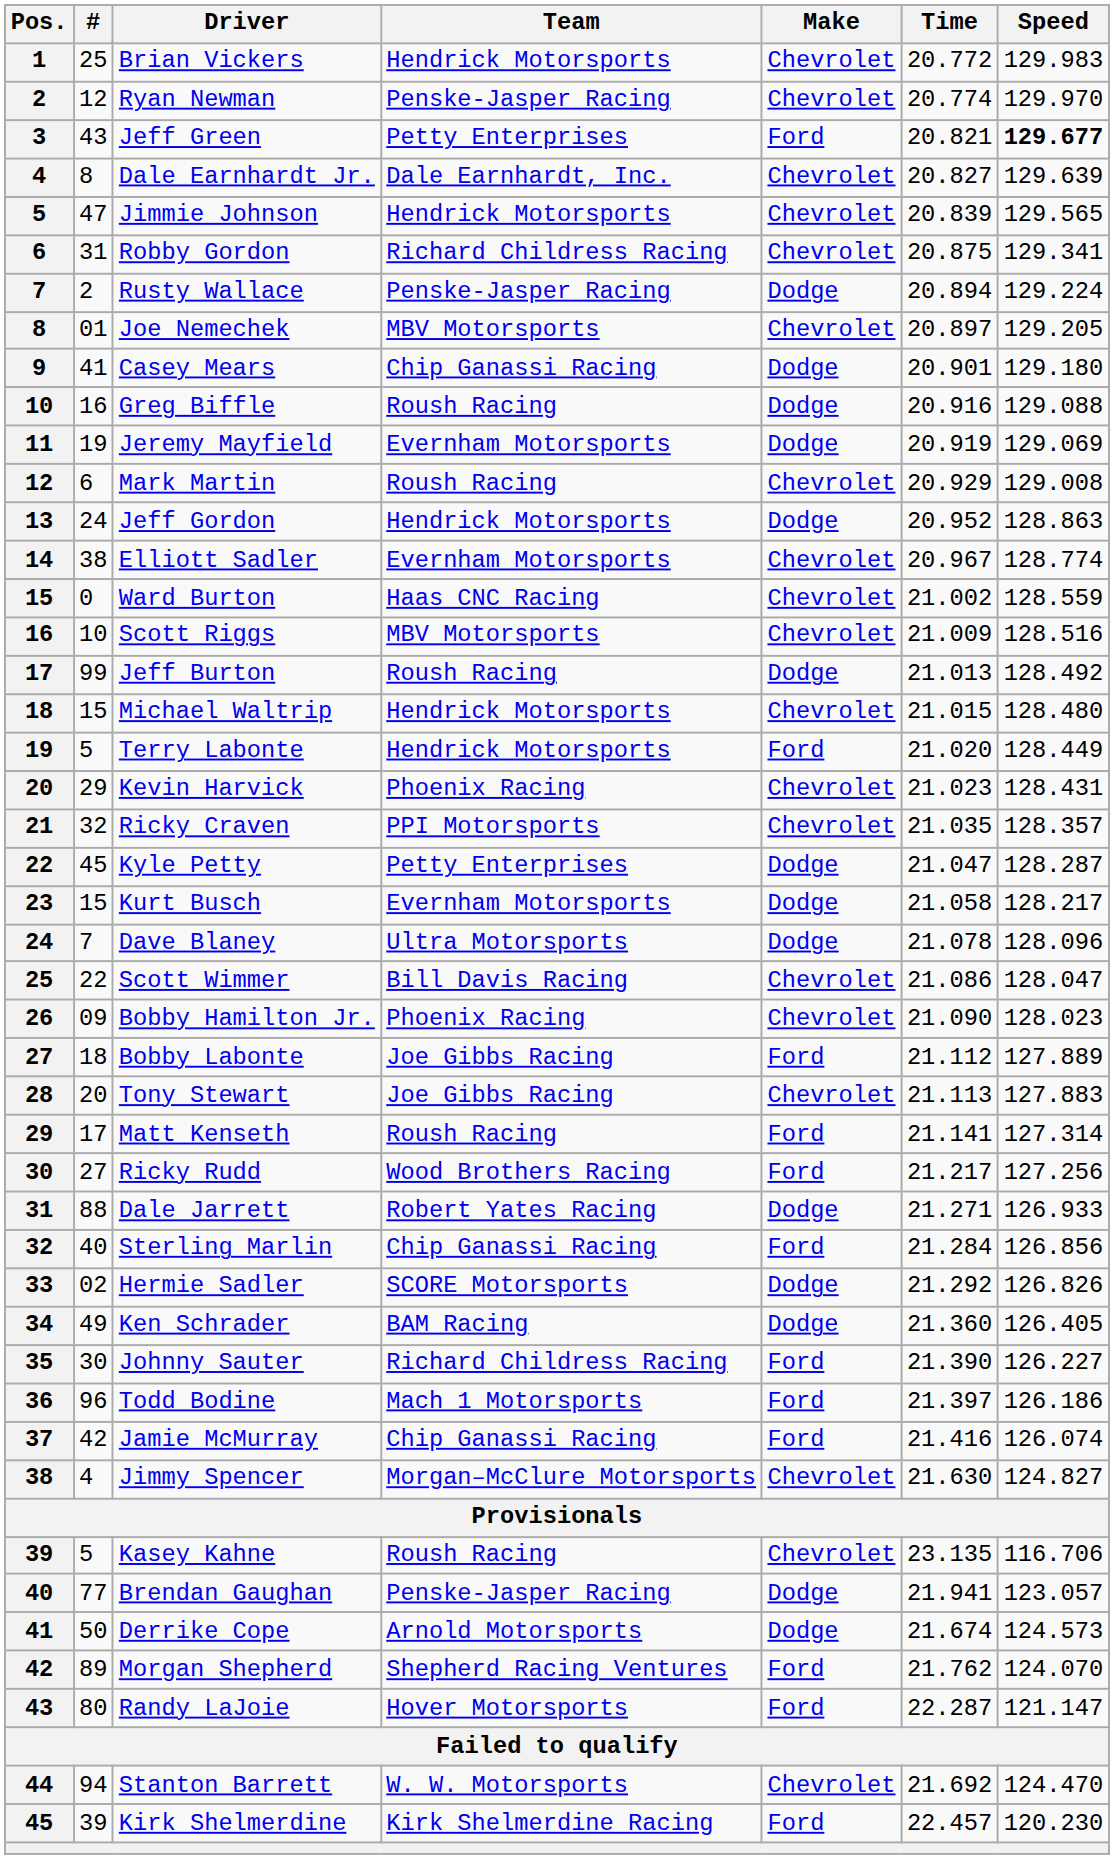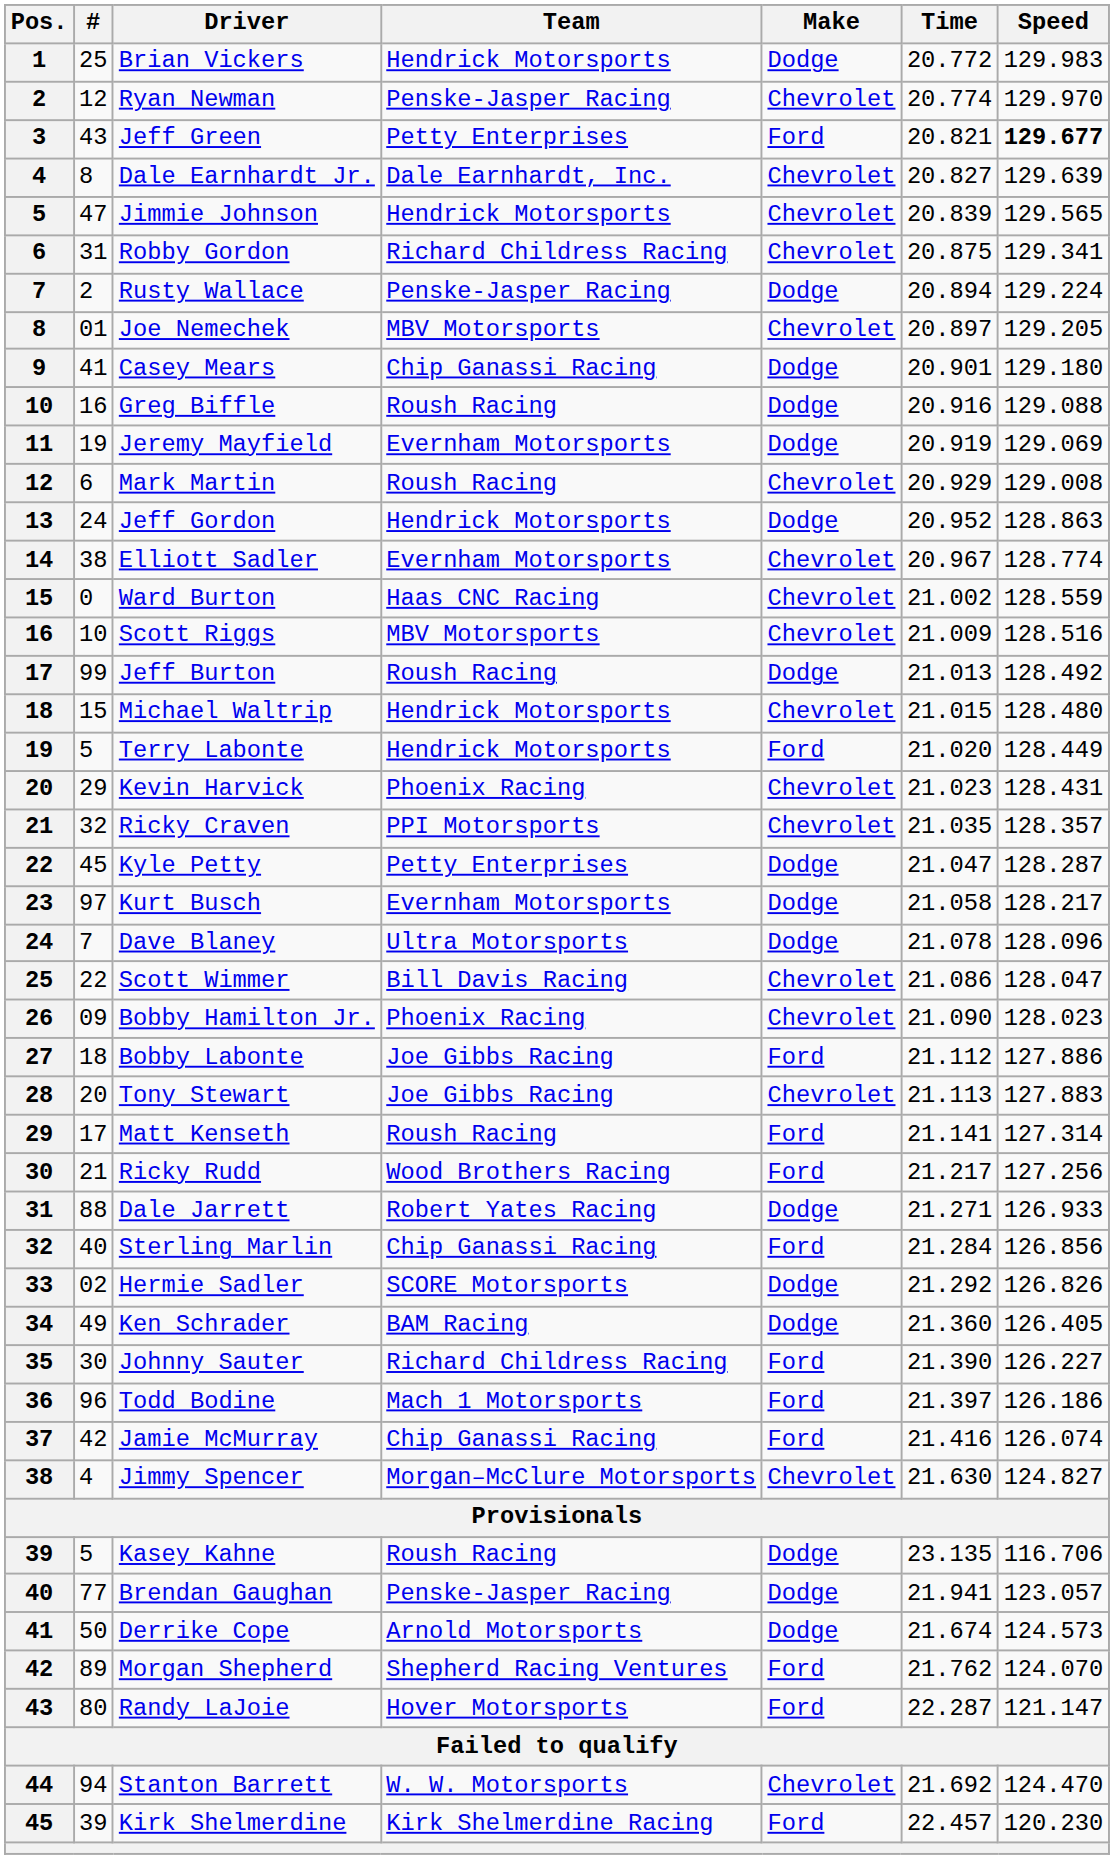 <table class="wikitable" style="font-size:95%">
 <tr>
 <th>Pos.</th>
 <th>#</th>
 <th>Driver</th>
 <th>Team</th>
 <th>Make</th>
 <th>Time</th>
 <th>Speed</th>
 </tr>
 <tr>
 <th>1</th>
 <td>25</td>
 <td><a href='#'>Brian Vickers</a></td>
 <td><a href='#'>Hendrick Motorsports</a></td>
-<td><a href='#'>Chevrolet</a></td>
+<td><a href='#'>Dodge</a></td>
 <td>20.772</td>
 <td>129.983</td>
 </tr>
 <tr>
 <th>2</th>
 <td>12</td>
 <td><a href='#'>Ryan Newman</a></td>
 <td><a href='#'>Penske-Jasper Racing</a></td>
 <td><a href='#'>Chevrolet</a></td>
 <td>20.774</td>
 <td>129.970</td>
 </tr>
 <tr>
 <th>3</th>
 <td>43</td>
 <td><a href='#'>Jeff Green</a></td>
 <td><a href='#'>Petty Enterprises</a></td>
 <td><a href='#'>Ford</a></td>
 <td>20.821</td>
 <td><strong>129.677</strong></td>
 </tr>
 <tr>
 <th>4</th>
 <td>8</td>
 <td><a href='#'>Dale Earnhardt Jr.</a></td>
 <td><a href='#'>Dale Earnhardt, Inc.</a></td>
 <td><a href='#'>Chevrolet</a></td>
 <td>20.827</td>
 <td>129.639</td>
 </tr>
 <tr>
 <th>5</th>
 <td>47</td>
 <td><a href='#'>Jimmie Johnson</a></td>
 <td><a href='#'>Hendrick Motorsports</a></td>
 <td><a href='#'>Chevrolet</a></td>
 <td>20.839</td>
 <td>129.565</td>
 </tr>
 <tr>
 <th>6</th>
 <td>31</td>
 <td><a href='#'>Robby Gordon</a></td>
 <td><a href='#'>Richard Childress Racing</a></td>
 <td><a href='#'>Chevrolet</a></td>
 <td>20.875</td>
 <td>129.341</td>
 </tr>
 <tr>
 <th>7</th>
 <td>2</td>
 <td><a href='#'>Rusty Wallace</a></td>
 <td><a href='#'>Penske-Jasper Racing</a></td>
 <td><a href='#'>Dodge</a></td>
 <td>20.894</td>
 <td>129.224</td>
 </tr>
 <tr>
 <th>8</th>
 <td>01</td>
 <td><a href='#'>Joe Nemechek</a></td>
 <td><a href='#'>MBV Motorsports</a></td>
 <td><a href='#'>Chevrolet</a></td>
 <td>20.897</td>
 <td>129.205</td>
 </tr>
 <tr>
 <th>9</th>
 <td>41</td>
 <td><a href='#'>Casey Mears</a></td>
 <td><a href='#'>Chip Ganassi Racing</a></td>
 <td><a href='#'>Dodge</a></td>
 <td>20.901</td>
 <td>129.180</td>
 </tr>
 <tr>
 <th>10</th>
 <td>16</td>
 <td><a href='#'>Greg Biffle</a></td>
 <td><a href='#'>Roush Racing</a></td>
 <td><a href='#'>Dodge</a></td>
 <td>20.916</td>
 <td>129.088</td>
 </tr>
 <tr>
 <th>11</th>
 <td>19</td>
 <td><a href='#'>Jeremy Mayfield</a></td>
 <td><a href='#'>Evernham Motorsports</a></td>
 <td><a href='#'>Dodge</a></td>
 <td>20.919</td>
 <td>129.069</td>
 </tr>
 <tr>
 <th>12</th>
 <td>6</td>
 <td><a href='#'>Mark Martin</a></td>
 <td><a href='#'>Roush Racing</a></td>
 <td><a href='#'>Chevrolet</a></td>
 <td>20.929</td>
 <td>129.008</td>
 </tr>
 <tr>
 <th>13</th>
 <td>24</td>
 <td><a href='#'>Jeff Gordon</a></td>
 <td><a href='#'>Hendrick Motorsports</a></td>
 <td><a href='#'>Dodge</a></td>
 <td>20.952</td>
 <td>128.863</td>
 </tr>
 <tr>
 <th>14</th>
 <td>38</td>
 <td><a href='#'>Elliott Sadler</a></td>
 <td><a href='#'>Evernham Motorsports</a></td>
 <td><a href='#'>Chevrolet</a></td>
 <td>20.967</td>
 <td>128.774</td>
 </tr>
 <tr>
 <th>15</th>
 <td>0</td>
 <td><a href='#'>Ward Burton</a></td>
 <td><a href='#'>Haas CNC Racing</a></td>
 <td><a href='#'>Chevrolet</a></td>
 <td>21.002</td>
 <td>128.559</td>
 </tr>
 <tr>
 <th>16</th>
 <td>10</td>
 <td><a href='#'>Scott Riggs</a></td>
 <td><a href='#'>MBV Motorsports</a></td>
 <td><a href='#'>Chevrolet</a></td>
 <td>21.009</td>
 <td>128.516</td>
 </tr>
 <tr>
 <th>17</th>
 <td>99</td>
 <td><a href='#'>Jeff Burton</a></td>
 <td><a href='#'>Roush Racing</a></td>
 <td><a href='#'>Dodge</a></td>
 <td>21.013</td>
 <td>128.492</td>
 </tr>
 <tr>
 <th>18</th>
 <td>15</td>
 <td><a href='#'>Michael Waltrip</a></td>
 <td><a href='#'>Hendrick Motorsports</a></td>
 <td><a href='#'>Chevrolet</a></td>
 <td>21.015</td>
 <td>128.480</td>
 </tr>
 <tr>
 <th>19</th>
 <td>5</td>
 <td><a href='#'>Terry Labonte</a></td>
 <td><a href='#'>Hendrick Motorsports</a></td>
 <td><a href='#'>Ford</a></td>
 <td>21.020</td>
 <td>128.449</td>
 </tr>
 <tr>
 <th>20</th>
 <td>29</td>
 <td><a href='#'>Kevin Harvick</a></td>
 <td><a href='#'>Phoenix Racing</a></td>
 <td><a href='#'>Chevrolet</a></td>
 <td>21.023</td>
 <td>128.431</td>
 </tr>
 <tr>
 <th>21</th>
 <td>32</td>
 <td><a href='#'>Ricky Craven</a></td>
 <td><a href='#'>PPI Motorsports</a></td>
 <td><a href='#'>Chevrolet</a></td>
 <td>21.035</td>
 <td>128.357</td>
 </tr>
 <tr>
 <th>22</th>
 <td>45</td>
 <td><a href='#'>Kyle Petty</a></td>
 <td><a href='#'>Petty Enterprises</a></td>
 <td><a href='#'>Dodge</a></td>
 <td>21.047</td>
 <td>128.287</td>
 </tr>
 <tr>
 <th>23</th>
-<td>15</td>
+<td>97</td>
 <td><a href='#'>Kurt Busch</a></td>
 <td><a href='#'>Evernham Motorsports</a></td>
 <td><a href='#'>Dodge</a></td>
 <td>21.058</td>
 <td>128.217</td>
 </tr>
 <tr>
 <th>24</th>
 <td>7</td>
 <td><a href='#'>Dave Blaney</a></td>
 <td><a href='#'>Ultra Motorsports</a></td>
 <td><a href='#'>Dodge</a></td>
 <td>21.078</td>
 <td>128.096</td>
 </tr>
 <tr>
 <th>25</th>
 <td>22</td>
 <td><a href='#'>Scott Wimmer</a></td>
 <td><a href='#'>Bill Davis Racing</a></td>
 <td><a href='#'>Chevrolet</a></td>
 <td>21.086</td>
 <td>128.047</td>
 </tr>
 <tr>
 <th>26</th>
 <td>09</td>
 <td><a href='#'>Bobby Hamilton Jr.</a></td>
 <td><a href='#'>Phoenix Racing</a></td>
 <td><a href='#'>Chevrolet</a></td>
 <td>21.090</td>
 <td>128.023</td>
 </tr>
 <tr>
 <th>27</th>
 <td>18</td>
 <td><a href='#'>Bobby Labonte</a></td>
 <td><a href='#'>Joe Gibbs Racing</a></td>
 <td><a href='#'>Ford</a></td>
 <td>21.112</td>
-<td>127.889</td>
+<td>127.886</td>
 </tr>
 <tr>
 <th>28</th>
 <td>20</td>
 <td><a href='#'>Tony Stewart</a></td>
 <td><a href='#'>Joe Gibbs Racing</a></td>
 <td><a href='#'>Chevrolet</a></td>
 <td>21.113</td>
 <td>127.883</td>
 </tr>
 <tr>
 <th>29</th>
 <td>17</td>
 <td><a href='#'>Matt Kenseth</a></td>
 <td><a href='#'>Roush Racing</a></td>
 <td><a href='#'>Ford</a></td>
 <td>21.141</td>
 <td>127.314</td>
 </tr>
 <tr>
 <th>30</th>
-<td>27</td>
+<td>21</td>
 <td><a href='#'>Ricky Rudd</a></td>
 <td><a href='#'>Wood Brothers Racing</a></td>
 <td><a href='#'>Ford</a></td>
 <td>21.217</td>
 <td>127.256</td>
 </tr>
 <tr>
 <th>31</th>
 <td>88</td>
 <td><a href='#'>Dale Jarrett</a></td>
 <td><a href='#'>Robert Yates Racing</a></td>
 <td><a href='#'>Dodge</a></td>
 <td>21.271</td>
 <td>126.933</td>
 </tr>
 <tr>
 <th>32</th>
 <td>40</td>
 <td><a href='#'>Sterling Marlin</a></td>
 <td><a href='#'>Chip Ganassi Racing</a></td>
 <td><a href='#'>Ford</a></td>
 <td>21.284</td>
 <td>126.856</td>
 </tr>
 <tr>
 <th>33</th>
 <td>02</td>
 <td><a href='#'>Hermie Sadler</a></td>
 <td><a href='#'>SCORE Motorsports</a></td>
 <td><a href='#'>Dodge</a></td>
 <td>21.292</td>
 <td>126.826</td>
 </tr>
 <tr>
 <th>34</th>
 <td>49</td>
 <td><a href='#'>Ken Schrader</a></td>
 <td><a href='#'>BAM Racing</a></td>
 <td><a href='#'>Dodge</a></td>
 <td>21.360</td>
 <td>126.405</td>
 </tr>
 <tr>
 <th>35</th>
 <td>30</td>
 <td><a href='#'>Johnny Sauter</a></td>
 <td><a href='#'>Richard Childress Racing</a></td>
 <td><a href='#'>Ford</a></td>
 <td>21.390</td>
 <td>126.227</td>
 </tr>
 <tr>
 <th>36</th>
 <td>96</td>
 <td><a href='#'>Todd Bodine</a></td>
 <td><a href='#'>Mach 1 Motorsports</a></td>
 <td><a href='#'>Ford</a></td>
 <td>21.397</td>
 <td>126.186</td>
 </tr>
 <tr>
 <th>37</th>
 <td>42</td>
 <td><a href='#'>Jamie McMurray</a></td>
 <td><a href='#'>Chip Ganassi Racing</a></td>
 <td><a href='#'>Ford</a></td>
 <td>21.416</td>
 <td>126.074</td>
 </tr>
 <tr>
 <th>38</th>
 <td>4</td>
 <td><a href='#'>Jimmy Spencer</a></td>
 <td><a href='#'>Morgan–McClure Motorsports</a></td>
 <td><a href='#'>Chevrolet</a></td>
 <td>21.630</td>
 <td>124.827</td>
 </tr>
 <tr>
 <th colspan="7">Provisionals</th>
 </tr>
 <tr>
 <th>39</th>
 <td>5</td>
 <td><a href='#'>Kasey Kahne</a></td>
 <td><a href='#'>Roush Racing</a></td>
-<td><a href='#'>Chevrolet</a></td>
+<td><a href='#'>Dodge</a></td>
 <td>23.135</td>
 <td>116.706</td>
 </tr>
 <tr>
 <th>40</th>
 <td>77</td>
 <td><a href='#'>Brendan Gaughan</a></td>
 <td><a href='#'>Penske-Jasper Racing</a></td>
 <td><a href='#'>Dodge</a></td>
 <td>21.941</td>
 <td>123.057</td>
 </tr>
 <tr>
 <th>41</th>
 <td>50</td>
 <td><a href='#'>Derrike Cope</a></td>
 <td><a href='#'>Arnold Motorsports</a></td>
 <td><a href='#'>Dodge</a></td>
 <td>21.674</td>
 <td>124.573</td>
 </tr>
 <tr>
 <th>42</th>
 <td>89</td>
 <td><a href='#'>Morgan Shepherd</a></td>
 <td><a href='#'>Shepherd Racing Ventures</a></td>
 <td><a href='#'>Ford</a></td>
 <td>21.762</td>
 <td>124.070</td>
 </tr>
 <tr>
 <th>43</th>
 <td>80</td>
 <td><a href='#'>Randy LaJoie</a></td>
 <td><a href='#'>Hover Motorsports</a></td>
 <td><a href='#'>Ford</a></td>
 <td>22.287</td>
 <td>121.147</td>
 </tr>
 <tr>
 <th colspan="7">Failed to qualify</th>
 </tr>
 <tr>
 <th>44</th>
 <td>94</td>
 <td><a href='#'>Stanton Barrett</a></td>
 <td><a href='#'>W. W. Motorsports</a></td>
 <td><a href='#'>Chevrolet</a></td>
 <td>21.692</td>
 <td>124.470</td>
 </tr>
 <tr>
 <th>45</th>
 <td>39</td>
 <td><a href='#'>Kirk Shelmerdine</a></td>
 <td><a href='#'>Kirk Shelmerdine Racing</a></td>
 <td><a href='#'>Ford</a></td>
 <td>22.457</td>
 <td>120.230</td>
 </tr>
 <tr>
 <th colspan="7"></th>
 </tr>
 </table>
